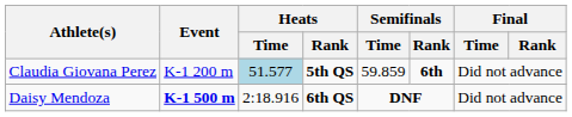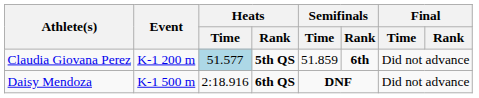 <table class="wikitable" border="1" style="font-size:90%">
 <tr>
 <th rowspan=2>Athlete(s)</th>
 <th rowspan=2>Event</th>
 <th colspan=2>Heats</th>
 <th colspan=2>Semifinals</th>
 <th colspan=2>Final</th>
 </tr>
 <tr>
 <th>Time</th>
 <th>Rank</th>
 <th>Time</th>
 <th>Rank</th>
 <th>Time</th>
 <th>Rank</th>
 </tr>
 <tr>
 <td><a href='#'>Claudia Giovana Perez</a></td>
 <td><a href='#'>K-1 200 m</a></td>
 <td align=center style="background: lightblue;">51.577</td>
 <td align=center><strong>5th QS</strong></td>
-<td align=center>59.859</td>
+<td align=center>51.859</td>
 <td align=center><strong>6th</strong></td>
 <td align=center colspan="7">Did not advance</td>
 </tr>
 <tr>
 <td><a href='#'>Daisy Mendoza</a></td>
-<td><strong><a href='#'>K-1 500 m</a></strong></td>
+<td><a href='#'>K-1 500 m</a></td>
 <td align=center>2:18.916</td>
 <td align=center><strong>6th QS</strong></td>
 <td align=center colspan=2><strong>DNF</strong></td>
 <td align=center colspan="7">Did not advance</td>
 </tr>
 </table>
